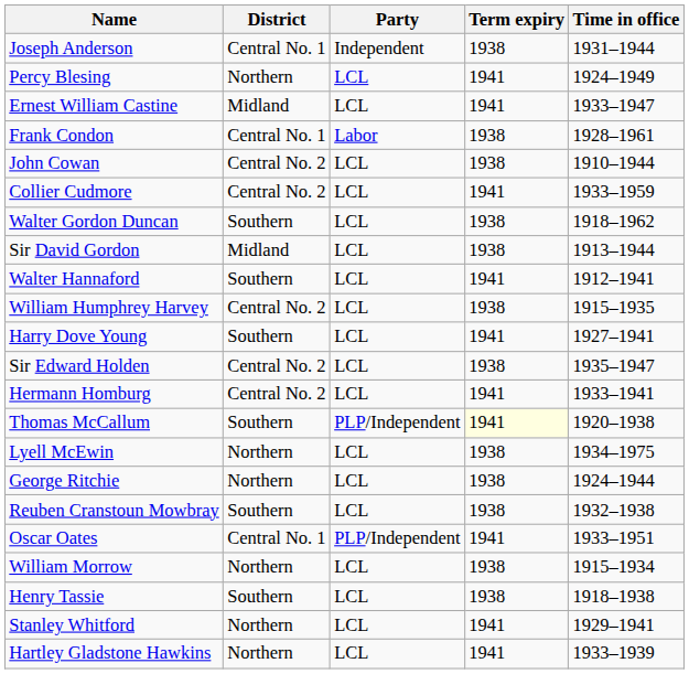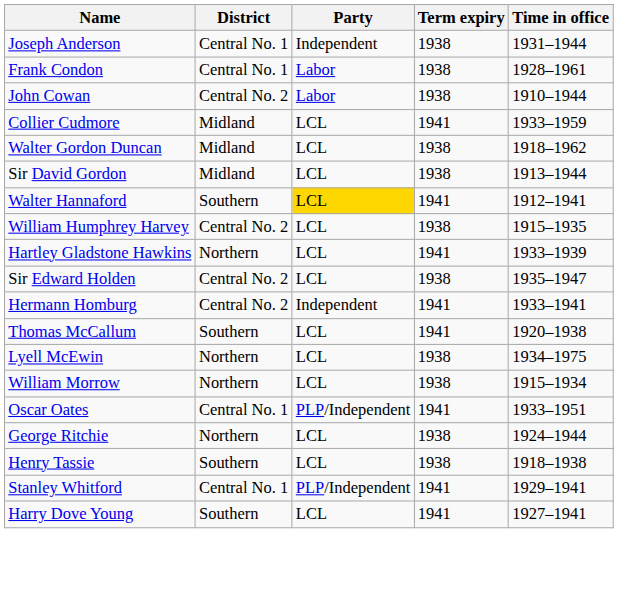 <table class="wikitable sortable">
 <tr>
 <th>Name</th>
 <th>District</th>
 <th>Party</th>
 <th>Term expiry</th>
 <th>Time in office</th>
 </tr>
 <tr>
 <td><a href='#'>Joseph Anderson</a></td>
 <td>Central No. 1</td>
 <td>Independent</td>
 <td>1938</td>
 <td>1931–1944</td>
 </tr>
 <tr>
-<td><a href='#'>Percy Blesing</a></td>
-<td>Northern</td>
-<td><a href='#'>LCL</a></td>
-<td>1941</td>
-<td>1924–1949</td>
-</tr>
-<tr>
-<td><a href='#'>Ernest William Castine</a></td>
-<td>Midland</td>
-<td>LCL</td>
-<td>1941</td>
-<td>1933–1947</td>
-</tr>
-<tr>
 <td><a href='#'>Frank Condon</a></td>
 <td>Central No. 1</td>
 <td><a href='#'>Labor</a></td>
 <td>1938</td>
 <td>1928–1961</td>
 </tr>
 <tr>
 <td><a href='#'>John Cowan</a></td>
 <td>Central No. 2</td>
-<td>LCL</td>
+<td><a href='#'>Labor</a></td>
 <td>1938</td>
 <td>1910–1944</td>
 </tr>
 <tr>
 <td><a href='#'>Collier Cudmore</a></td>
-<td>Central No. 2</td>
+<td>Midland</td>
 <td>LCL</td>
 <td>1941</td>
 <td>1933–1959</td>
 </tr>
 <tr>
 <td><a href='#'>Walter Gordon Duncan</a></td>
-<td>Southern</td>
+<td>Midland</td>
 <td>LCL</td>
 <td>1938</td>
 <td>1918–1962</td>
 </tr>
 <tr>
 <td>Sir <a href='#'>David Gordon</a></td>
 <td>Midland</td>
 <td>LCL</td>
 <td>1938</td>
 <td>1913–1944</td>
 </tr>
 <tr>
 <td><a href='#'>Walter Hannaford</a></td>
 <td>Southern</td>
-<td>LCL</td>
+<td style="background: gold;">LCL</td>
 <td>1941</td>
 <td>1912–1941</td>
 </tr>
 <tr>
 <td><a href='#'>William Humphrey Harvey</a> </td>
 <td>Central No. 2</td>
 <td>LCL</td>
 <td>1938</td>
 <td>1915–1935</td>
 </tr>
 <tr>
-<td><a href='#'>Harry Dove Young</a></td>
-<td>Southern</td>
+<td><a href='#'>Hartley Gladstone Hawkins</a></td>
+<td>Northern</td>
 <td>LCL</td>
 <td>1941</td>
-<td>1927–1941</td>
+<td>1933–1939</td>
 </tr>
 <tr>
 <td>Sir <a href='#'>Edward Holden</a> </td>
 <td>Central No. 2</td>
 <td>LCL</td>
 <td>1938</td>
 <td>1935–1947</td>
 </tr>
 <tr>
 <td><a href='#'>Hermann Homburg</a></td>
 <td>Central No. 2</td>
-<td>LCL</td>
+<td>Independent</td>
 <td>1941</td>
 <td>1933–1941</td>
 </tr>
 <tr>
 <td><a href='#'>Thomas McCallum</a></td>
 <td>Southern</td>
-<td><a href='#'>PLP</a>/Independent </td>
-<td style="background: lightyellow;">1941</td>
+<td>LCL</td>
+<td>1941</td>
 <td>1920–1938</td>
 </tr>
 <tr>
 <td><a href='#'>Lyell McEwin</a> </td>
 <td>Northern</td>
 <td>LCL</td>
 <td>1938</td>
 <td>1934–1975</td>
 </tr>
 <tr>
-<td><a href='#'>George Ritchie</a></td>
+<td><a href='#'>William Morrow</a> </td>
 <td>Northern</td>
 <td>LCL</td>
 <td>1938</td>
-<td>1924–1944</td>
-</tr>
-<tr>
-<td><a href='#'>Reuben Cranstoun Mowbray</a></td>
-<td>Southern</td>
-<td>LCL</td>
-<td>1938</td>
-<td>1932–1938</td>
+<td>1915–1934</td>
 </tr>
 <tr>
 <td><a href='#'>Oscar Oates</a></td>
 <td>Central No. 1</td>
 <td><a href='#'>PLP</a>/Independent </td>
 <td>1941</td>
 <td>1933–1951</td>
 </tr>
 <tr>
-<td><a href='#'>William Morrow</a> </td>
+<td><a href='#'>George Ritchie</a></td>
 <td>Northern</td>
 <td>LCL</td>
 <td>1938</td>
-<td>1915–1934</td>
+<td>1924–1944</td>
 </tr>
 <tr>
 <td><a href='#'>Henry Tassie</a></td>
 <td>Southern</td>
 <td>LCL</td>
 <td>1938</td>
 <td>1918–1938</td>
 </tr>
 <tr>
 <td><a href='#'>Stanley Whitford</a></td>
-<td>Northern</td>
-<td>LCL</td>
+<td>Central No. 1</td>
+<td><a href='#'>PLP</a>/Independent </td>
 <td>1941</td>
 <td>1929–1941</td>
 </tr>
 <tr>
-<td><a href='#'>Hartley Gladstone Hawkins</a></td>
-<td>Northern</td>
+<td><a href='#'>Harry Dove Young</a></td>
+<td>Southern</td>
 <td>LCL</td>
 <td>1941</td>
-<td>1933–1939</td>
+<td>1927–1941</td>
 </tr>
 </table>
